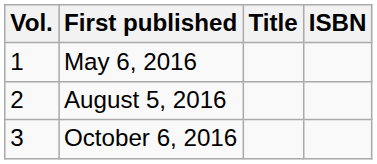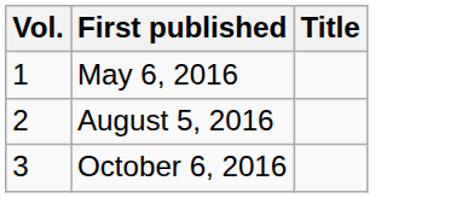 <table class="wikitable">
 <tr>
 <th>Vol.</th>
 <th>First published</th>
 <th>Title</th>
-<th>ISBN</th>
 </tr>
 <tr>
 <td>1</td>
 <td>May 6, 2016</td>
 <td></td>
-<td><small></small></td>
 </tr>
 <tr>
 <td>2</td>
 <td>August 5, 2016</td>
 <td></td>
-<td><small></small></td>
 </tr>
 <tr>
 <td>3</td>
 <td>October 6, 2016</td>
 <td></td>
-<td><small></small></td>
 </tr>
 </table>
